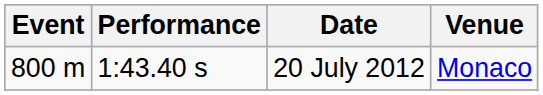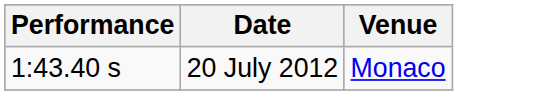 <table class="wikitable">
 <tr>
-<th>Event</th>
 <th>Performance</th>
 <th>Date</th>
 <th>Venue</th>
 </tr>
 <tr>
-<td>800 m</td>
 <td>1:43.40 s</td>
 <td>20 July 2012</td>
 <td><a href='#'>Monaco</a></td>
 </tr>
 </table>
